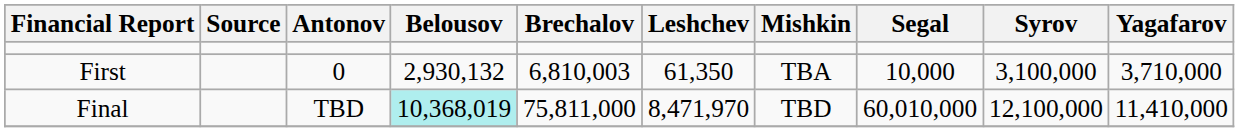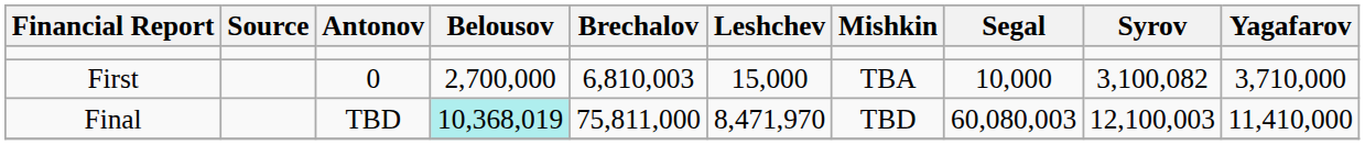 <table class="wikitable" style="text-align:center; font-size:90%; line-height:14px">
 <tr>
 <th>Financial Report</th>
 <th>Source</th>
 <th>Antonov</th>
 <th>Belousov</th>
 <th>Brechalov</th>
 <th>Leshchev</th>
 <th>Mishkin</th>
 <th>Segal</th>
 <th>Syrov</th>
 <th>Yagafarov</th>
 </tr>
 <tr>
 <td></td>
 <td></td>
 <td bgcolor=></td>
 <td bgcolor=></td>
 <td bgcolor=></td>
 <td bgcolor=></td>
 <td bgcolor=></td>
 <td bgcolor=></td>
 <td bgcolor=></td>
 <td bgcolor=></td>
 </tr>
 <tr align=center>
 <td>First</td>
 <td></td>
 <td>0</td>
-<td>2,930,132</td>
+<td>2,700,000</td>
 <td>6,810,003</td>
-<td>61,350</td>
+<td>15,000</td>
 <td>TBA</td>
 <td>10,000</td>
-<td>3,100,000</td>
+<td>3,100,082</td>
 <td>3,710,000</td>
 </tr>
 <tr>
 <td>Final</td>
 <td></td>
 <td>TBD</td>
 <td style="background: paleturquoise;">10,368,019</td>
 <td>75,811,000</td>
 <td>8,471,970</td>
 <td>TBD</td>
-<td>60,010,000</td>
-<td>12,100,000</td>
+<td>60,080,003</td>
+<td>12,100,003</td>
 <td>11,410,000</td>
 </tr>
 <tr>
 </tr>
 </table>
